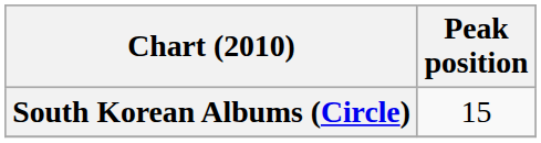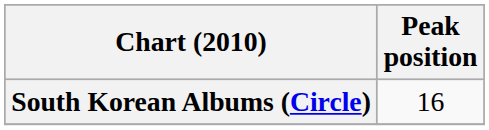 <table class="wikitable plainrowheaders">
 <tr>
 <th scope="col">Chart (2010)</th>
 <th scope="col">Peak<br>position</th>
 </tr>
 <tr>
 <th scope="row">South Korean Albums (<a href='#'>Circle</a>)</th>
-<td style="text-align:center;">15</td>
+<td style="text-align:center;">16</td>
 </tr>
 <tr>
 </tr>
 </table>
